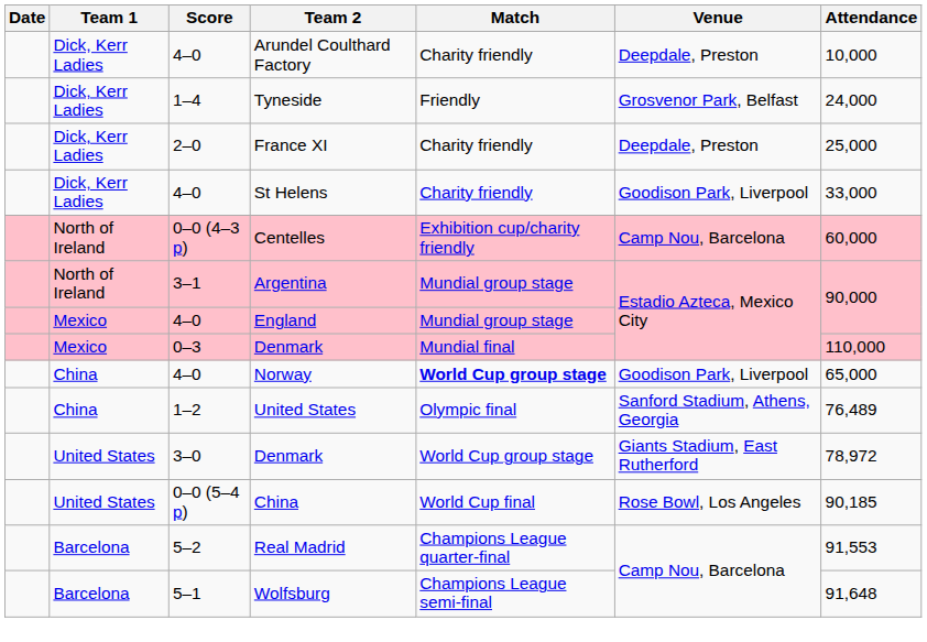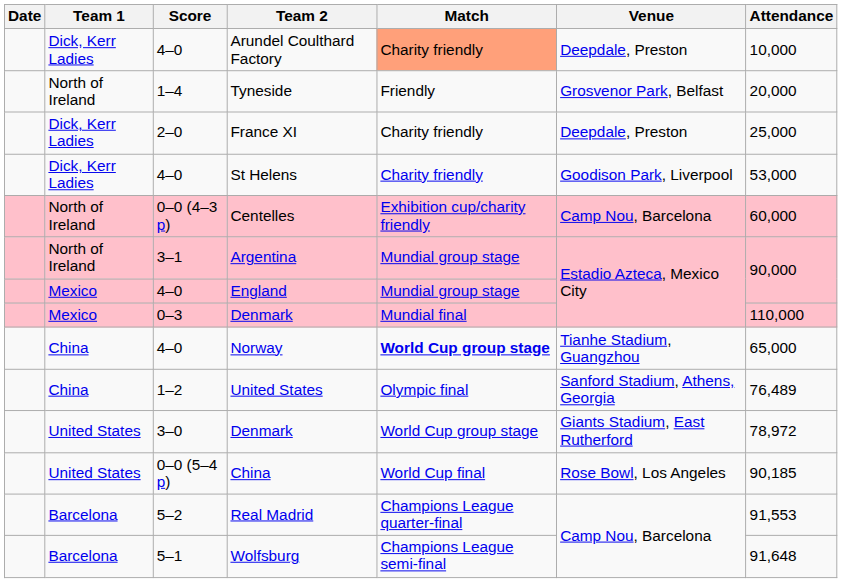 <table class="wikitable">
 <tr>
 <th>Date</th>
 <th>Team 1</th>
 <th>Score</th>
 <th>Team 2</th>
 <th>Match</th>
 <th>Venue</th>
 <th>Attendance</th>
 </tr>
 <tr>
 <td></td>
 <td> <a href='#'>Dick, Kerr Ladies</a></td>
 <td>4–0</td>
 <td> Arundel Coulthard Factory</td>
-<td>Charity friendly</td>
+<td style="background: lightsalmon;">Charity friendly</td>
 <td> <a href='#'>Deepdale</a>, Preston</td>
 <td>10,000</td>
 </tr>
 <tr>
 <td></td>
-<td> <a href='#'>Dick, Kerr Ladies</a></td>
+<td> North of Ireland</td>
 <td>1–4</td>
 <td> Tyneside</td>
 <td>Friendly</td>
 <td> <a href='#'>Grosvenor Park</a>, Belfast</td>
-<td>24,000</td>
+<td>20,000</td>
 </tr>
 <tr>
 <td></td>
 <td> <a href='#'>Dick, Kerr Ladies</a></td>
 <td>2–0</td>
 <td> France XI</td>
 <td>Charity friendly</td>
 <td> <a href='#'>Deepdale</a>, Preston</td>
 <td>25,000</td>
 </tr>
 <tr>
 <td></td>
 <td> <a href='#'>Dick, Kerr Ladies</a></td>
 <td>4–0</td>
 <td> St Helens</td>
 <td><a href='#'>Charity friendly</a></td>
 <td> <a href='#'>Goodison Park</a>, Liverpool</td>
-<td>33,000</td>
+<td>53,000</td>
 </tr>
 <tr bgcolor=pink>
 <td></td>
 <td> North of Ireland</td>
 <td>0–0 (4–3 <a href='#'>p</a>)</td>
 <td> Centelles</td>
 <td><a href='#'>Exhibition cup/charity friendly</a></td>
 <td> <a href='#'>Camp Nou</a>, Barcelona</td>
 <td>60,000</td>
 </tr>
 <tr bgcolor=pink>
 <td></td>
 <td> North of Ireland</td>
 <td>3–1</td>
 <td> <a href='#'>Argentina</a></td>
 <td><a href='#'>Mundial group stage</a></td>
 <td rowspan="3"> <a href='#'>Estadio Azteca</a>, Mexico City</td>
 <td rowspan="2">90,000</td>
 </tr>
 <tr bgcolor=pink>
 <td></td>
 <td> <a href='#'>Mexico</a></td>
 <td>4–0</td>
 <td> <a href='#'>England</a></td>
 <td><a href='#'>Mundial group stage</a></td>
 </tr>
 <tr bgcolor=pink>
 <td></td>
 <td> <a href='#'>Mexico</a></td>
 <td>0–3</td>
 <td> <a href='#'>Denmark</a></td>
 <td><a href='#'>Mundial final</a></td>
 <td>110,000</td>
 </tr>
 <tr>
 <td></td>
 <td> <a href='#'>China</a></td>
 <td>4–0</td>
 <td> <a href='#'>Norway</a></td>
 <td><strong><a href='#'>World Cup group stage</a></strong></td>
-<td> <a href='#'>Goodison Park</a>, Liverpool</td>
+<td> <a href='#'>Tianhe Stadium</a>, <a href='#'>Guangzhou</a></td>
 <td>65,000</td>
 </tr>
 <tr>
 <td></td>
 <td> <a href='#'>China</a></td>
 <td>1–2</td>
 <td> <a href='#'>United States</a></td>
 <td><a href='#'>Olympic final</a></td>
 <td> <a href='#'>Sanford Stadium</a>, <a href='#'>Athens, Georgia</a></td>
 <td>76,489</td>
 </tr>
 <tr>
 <td></td>
 <td> <a href='#'>United States</a></td>
 <td>3–0</td>
 <td> <a href='#'>Denmark</a></td>
 <td><a href='#'>World Cup group stage</a></td>
 <td> <a href='#'>Giants Stadium</a>, <a href='#'>East Rutherford</a></td>
 <td>78,972</td>
 </tr>
 <tr>
 <td></td>
 <td> <a href='#'>United States</a></td>
 <td>0–0 (5–4 <a href='#'>p</a>)</td>
 <td> <a href='#'>China</a></td>
 <td><a href='#'>World Cup final</a></td>
 <td> <a href='#'>Rose Bowl</a>, Los Angeles</td>
 <td>90,185</td>
 </tr>
 <tr>
 <td></td>
 <td> <a href='#'>Barcelona</a></td>
 <td>5–2</td>
 <td> <a href='#'>Real Madrid</a></td>
 <td><a href='#'>Champions League quarter-final</a></td>
 <td rowspan="2"> <a href='#'>Camp Nou</a>, Barcelona</td>
 <td>91,553</td>
 </tr>
 <tr>
 <td></td>
 <td> <a href='#'>Barcelona</a></td>
 <td>5–1</td>
 <td> <a href='#'>Wolfsburg</a></td>
 <td><a href='#'>Champions League semi-final</a></td>
 <td>91,648</td>
 </tr>
 </table>
